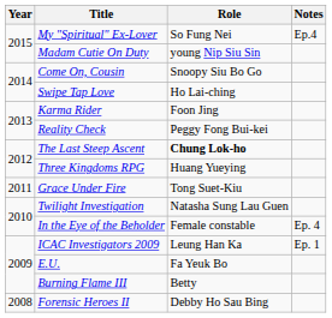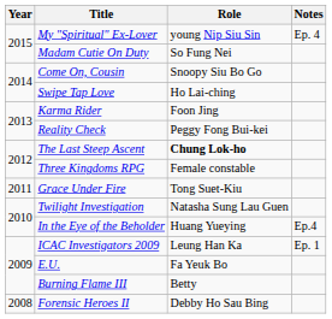 <table class="wikitable sortable">
 <tr>
 <th>Year</th>
 <th>Title</th>
 <th>Role</th>
 <th class="unsortable">Notes</th>
 </tr>
 <tr>
 <td rowspan="2">2015</td>
 <td><em><a href='#'>My "Spiritual" Ex-Lover</a></em></td>
-<td>So Fung Nei</td>
-<td>Ep.4</td>
+<td>young <a href='#'>Nip Siu Sin</a></td>
+<td>Ep. 4</td>
 </tr>
 <tr>
 <td><em><a href='#'>Madam Cutie On Duty</a></em></td>
-<td>young <a href='#'>Nip Siu Sin</a></td>
+<td>So Fung Nei</td>
 <td></td>
 </tr>
 <tr>
 <td rowspan=2>2014</td>
 <td><em><a href='#'>Come On, Cousin</a></em></td>
 <td>Snoopy Siu Bo Go</td>
 <td></td>
 </tr>
 <tr>
 <td><em><a href='#'>Swipe Tap Love</a></em></td>
 <td>Ho Lai-ching</td>
 <td></td>
 </tr>
 <tr>
 <td rowspan=2>2013</td>
 <td><em><a href='#'>Karma Rider</a></em></td>
 <td>Foon Jing</td>
 <td></td>
 </tr>
 <tr>
 <td><em><a href='#'>Reality Check</a></em></td>
 <td>Peggy Fong Bui-kei</td>
 <td></td>
 </tr>
 <tr>
 <td rowspan=2>2012</td>
 <td><em><a href='#'>The Last Steep Ascent</a></em></td>
 <td><strong>Chung Lok-ho</strong></td>
 <td></td>
 </tr>
 <tr>
 <td><em><a href='#'>Three Kingdoms RPG</a></em></td>
-<td>Huang Yueying</td>
+<td>Female constable</td>
 <td></td>
 </tr>
 <tr>
 <td rowspan=1>2011</td>
 <td><em><a href='#'>Grace Under Fire</a></em></td>
 <td>Tong Suet-Kiu</td>
 <td></td>
 </tr>
 <tr>
 <td rowspan=2>2010</td>
 <td><em><a href='#'>Twilight Investigation</a></em></td>
 <td>Natasha Sung Lau Guen</td>
 <td></td>
 </tr>
 <tr>
 <td><em><a href='#'>In the Eye of the Beholder</a></em></td>
-<td>Female constable</td>
-<td>Ep. 4</td>
+<td>Huang Yueying</td>
+<td>Ep.4</td>
 </tr>
 <tr>
 <td rowspan=3>2009</td>
 <td><em><a href='#'>ICAC Investigators 2009</a></em></td>
 <td>Leung Han Ka</td>
 <td>Ep. 1</td>
 </tr>
 <tr>
 <td><em><a href='#'>E.U.</a></em></td>
 <td>Fa Yeuk Bo</td>
 <td></td>
 </tr>
 <tr>
 <td><em><a href='#'>Burning Flame III</a></em></td>
 <td>Betty</td>
 <td></td>
 </tr>
 <tr>
 <td rowspan=1>2008</td>
 <td><em><a href='#'>Forensic Heroes II</a></em></td>
 <td>Debby Ho Sau Bing</td>
 <td></td>
 </tr>
 </table>
